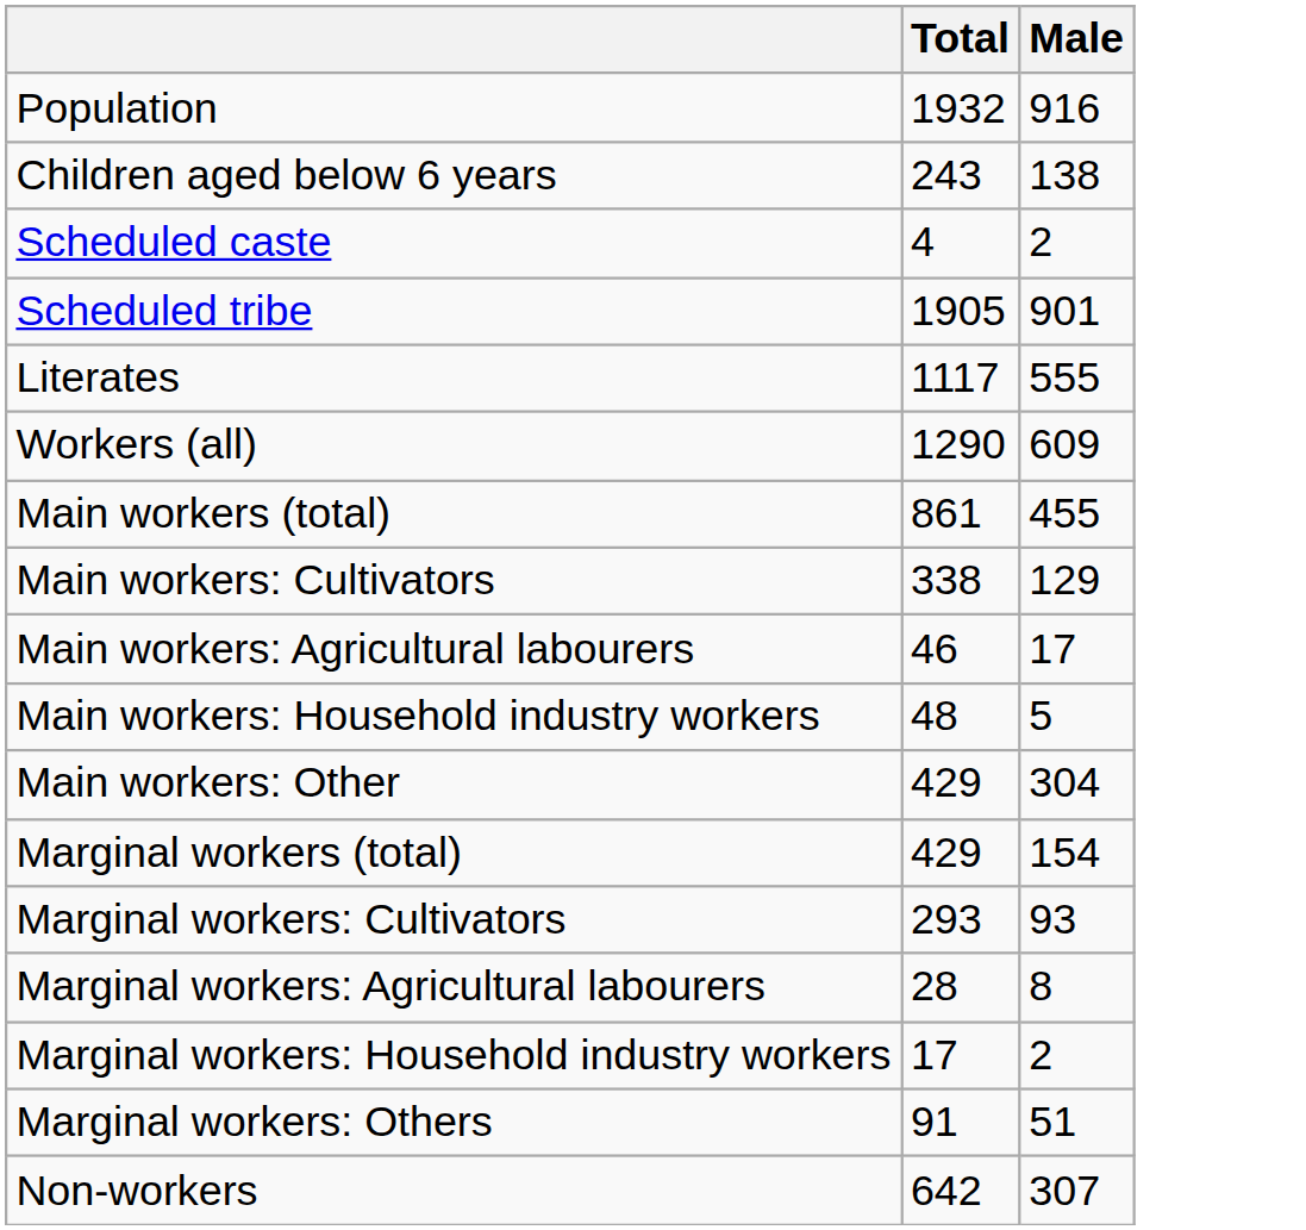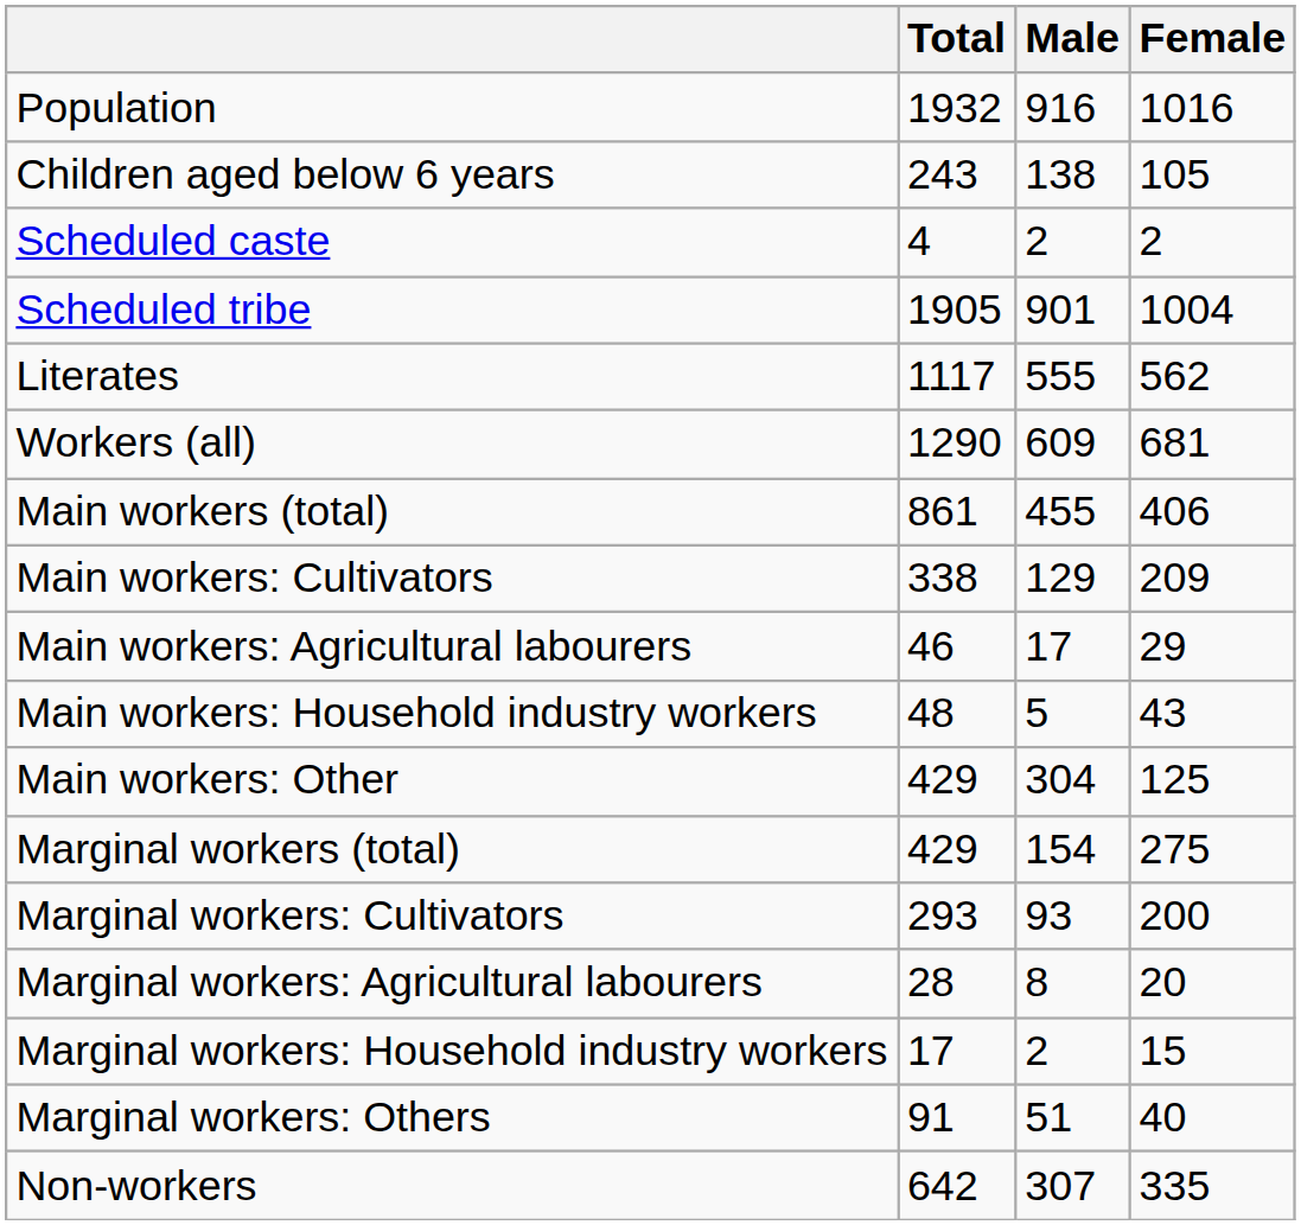 <table class="wikitable sortable">
 <tr>
 <th></th>
 <th>Total</th>
 <th>Male</th>
+<th>Female</th>
 </tr>
 <tr>
 <td>Population</td>
 <td>1932</td>
 <td>916</td>
+<td>1016</td>
 </tr>
 <tr>
 <td>Children aged below 6 years</td>
 <td>243</td>
 <td>138</td>
+<td>105</td>
 </tr>
 <tr>
 <td><a href='#'>Scheduled caste</a></td>
 <td>4</td>
+<td>2</td>
 <td>2</td>
 </tr>
 <tr>
 <td><a href='#'>Scheduled tribe</a></td>
 <td>1905</td>
 <td>901</td>
+<td>1004</td>
 </tr>
 <tr>
 <td>Literates</td>
 <td>1117</td>
 <td>555</td>
+<td>562</td>
 </tr>
 <tr>
 <td>Workers (all)</td>
 <td>1290</td>
 <td>609</td>
+<td>681</td>
 </tr>
 <tr>
 <td>Main workers (total)</td>
 <td>861</td>
 <td>455</td>
+<td>406</td>
 </tr>
 <tr>
 <td>Main workers: Cultivators</td>
 <td>338</td>
 <td>129</td>
+<td>209</td>
 </tr>
 <tr>
 <td>Main workers: Agricultural labourers</td>
 <td>46</td>
 <td>17</td>
+<td>29</td>
 </tr>
 <tr>
 <td>Main workers: Household industry workers</td>
 <td>48</td>
 <td>5</td>
+<td>43</td>
 </tr>
 <tr>
 <td>Main workers: Other</td>
 <td>429</td>
 <td>304</td>
+<td>125</td>
 </tr>
 <tr>
 <td>Marginal workers (total)</td>
 <td>429</td>
 <td>154</td>
+<td>275</td>
 </tr>
 <tr>
 <td>Marginal workers: Cultivators</td>
 <td>293</td>
 <td>93</td>
+<td>200</td>
 </tr>
 <tr>
 <td>Marginal workers: Agricultural labourers</td>
 <td>28</td>
 <td>8</td>
+<td>20</td>
 </tr>
 <tr>
 <td>Marginal workers: Household industry workers</td>
 <td>17</td>
 <td>2</td>
+<td>15</td>
 </tr>
 <tr>
 <td>Marginal workers: Others</td>
 <td>91</td>
 <td>51</td>
+<td>40</td>
 </tr>
 <tr>
 <td>Non-workers</td>
 <td>642</td>
 <td>307</td>
+<td>335</td>
 </tr>
 </table>
